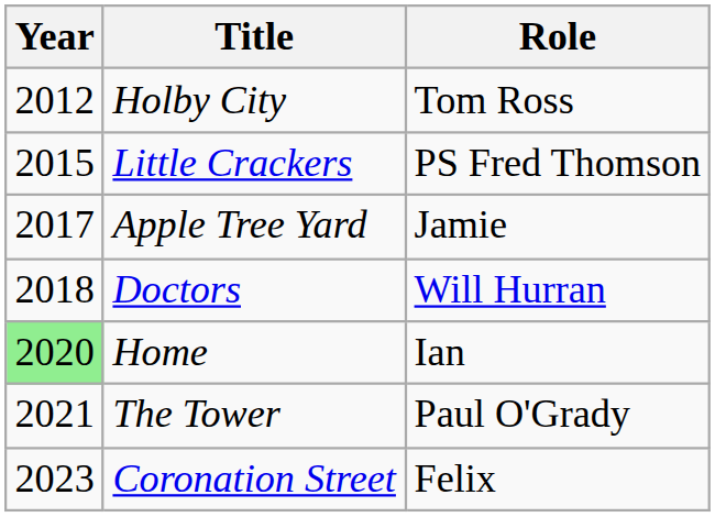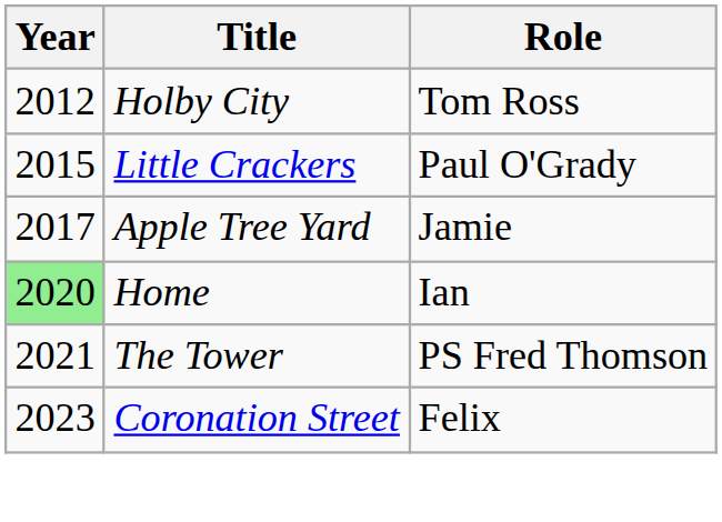 <table class="wikitable sortable">
 <tr>
 <th>Year</th>
 <th>Title</th>
 <th>Role</th>
 </tr>
 <tr>
 <td>2012</td>
 <td><em>Holby City</em></td>
 <td>Tom Ross</td>
 </tr>
 <tr>
 <td>2015</td>
 <td><em><a href='#'>Little Crackers</a></em></td>
-<td>PS Fred Thomson</td>
+<td>Paul O'Grady</td>
 </tr>
 <tr>
 <td>2017</td>
 <td><em>Apple Tree Yard</em></td>
 <td>Jamie</td>
-</tr>
-<tr>
-<td>2018</td>
-<td><em><a href='#'>Doctors</a></em></td>
-<td><a href='#'>Will Hurran</a></td>
 </tr>
 <tr>
 <td style="background: lightgreen;">2020</td>
 <td><em>Home</em></td>
 <td>Ian</td>
 </tr>
 <tr>
 <td>2021</td>
 <td><em>The Tower</em></td>
-<td>Paul O'Grady</td>
+<td>PS Fred Thomson</td>
 </tr>
 <tr>
 <td>2023</td>
 <td><em><a href='#'>Coronation Street</a></em></td>
 <td>Felix</td>
 </tr>
 </table>
